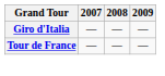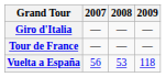 <table class="wikitable plainrowheaders">
 <tr>
 <th>Grand Tour</th>
 <th scope="col">2007</th>
 <th scope="col">2008</th>
 <th scope="col">2009</th>
 </tr>
 <tr style="text-align:center;">
 <th scope="row"> <a href='#'>Giro d'Italia</a></th>
 <td>—</td>
 <td>—</td>
 <td>—</td>
 </tr>
 <tr style="text-align:center;">
 <th scope="row"> <a href='#'>Tour de France</a></th>
 <td>—</td>
 <td>—</td>
 <td>—</td>
 </tr>
+<tr style="text-align:center;">
+<th scope="row"> <a href='#'>Vuelta a España</a></th>
+<td><a href='#'>56</a></td>
+<td><a href='#'>53</a></td>
+<td><a href='#'>118</a></td>
+</tr>
 </table>
